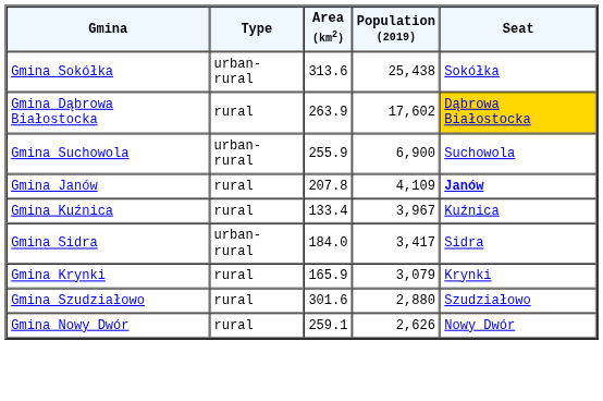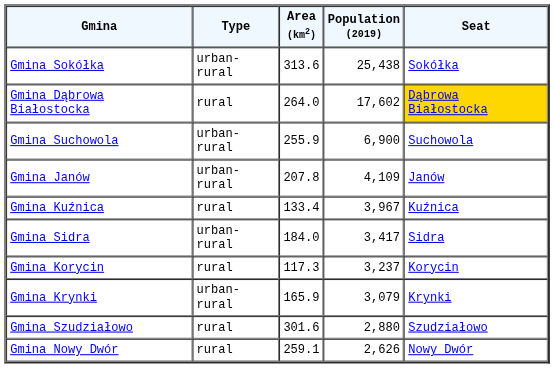 <table width="60%" border="2" cellpadding="3" cellspacing="0" style="font-size:90%;line-height:120%;">
 <tr bgcolor="F0F8FF">
 <td style="text-align:center;"><strong>Gmina</strong></td>
 <td style="text-align:center;"><strong>Type</strong></td>
 <td style="text-align:center;"><strong>Area<br><small>(km<sup>2</sup>)</small></strong></td>
 <td style="text-align:center;"><strong>Population<br><small>(2019)</small></strong></td>
 <td style="text-align:center;"><strong>Seat</strong></td>
 </tr>
 <tr>
 <td><a href='#'>Gmina Sokółka</a></td>
 <td>urban-rural</td>
 <td style="text-align:right;">313.6</td>
 <td style="text-align:right;">25,438</td>
 <td><a href='#'>Sokółka</a></td>
 </tr>
 <tr>
 <td><a href='#'>Gmina Dąbrowa Białostocka</a></td>
 <td>rural</td>
-<td style="text-align:right;">263.9</td>
+<td style="text-align:right;">264.0</td>
 <td style="text-align:right;">17,602</td>
 <td style="background: gold;"><a href='#'>Dąbrowa Białostocka</a></td>
 </tr>
 <tr>
 <td><a href='#'>Gmina Suchowola</a></td>
 <td>urban-rural</td>
 <td style="text-align:right;">255.9</td>
 <td style="text-align:right;">6,900</td>
 <td><a href='#'>Suchowola</a></td>
 </tr>
 <tr>
 <td><a href='#'>Gmina Janów</a></td>
-<td>rural</td>
+<td>urban-rural</td>
 <td style="text-align:right;">207.8</td>
 <td style="text-align:right;">4,109</td>
-<td><strong><a href='#'>Janów</a></strong></td>
+<td><a href='#'>Janów</a></td>
 </tr>
 <tr>
 <td><a href='#'>Gmina Kuźnica</a></td>
 <td>rural</td>
 <td style="text-align:right;">133.4</td>
 <td style="text-align:right;">3,967</td>
 <td><a href='#'>Kuźnica</a></td>
 </tr>
 <tr>
 <td><a href='#'>Gmina Sidra</a></td>
 <td>urban-rural</td>
 <td style="text-align:right;">184.0</td>
 <td style="text-align:right;">3,417</td>
 <td><a href='#'>Sidra</a></td>
 </tr>
 <tr>
+<td><a href='#'>Gmina Korycin</a></td>
+<td>rural</td>
+<td style="text-align:right;">117.3</td>
+<td style="text-align:right;">3,237</td>
+<td><a href='#'>Korycin</a></td>
+</tr>
+<tr>
 <td><a href='#'>Gmina Krynki</a></td>
-<td>rural</td>
+<td>urban-rural</td>
 <td style="text-align:right;">165.9</td>
 <td style="text-align:right;">3,079</td>
 <td><a href='#'>Krynki</a></td>
 </tr>
 <tr>
 <td><a href='#'>Gmina Szudziałowo</a></td>
 <td>rural</td>
 <td style="text-align:right;">301.6</td>
 <td style="text-align:right;">2,880</td>
 <td><a href='#'>Szudziałowo</a></td>
 </tr>
 <tr>
 <td><a href='#'>Gmina Nowy Dwór</a></td>
 <td>rural</td>
 <td style="text-align:right;">259.1</td>
 <td style="text-align:right;">2,626</td>
 <td><a href='#'>Nowy Dwór</a></td>
 </tr>
 <tr>
 </tr>
 </table>
